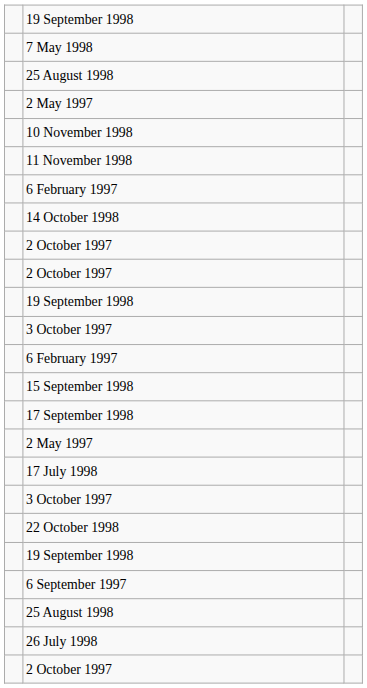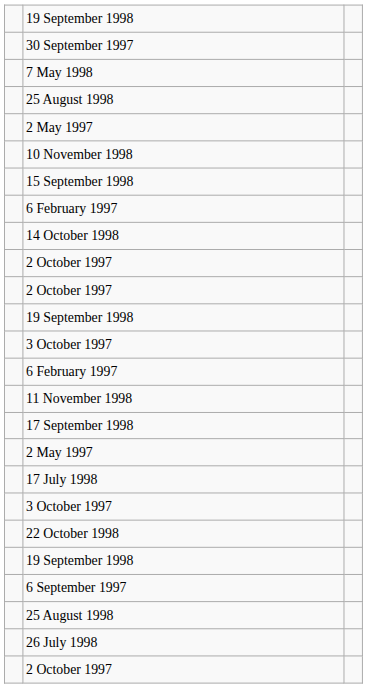 <table class="wikitable" style="font-size: 89%; float: left; width: 26em; margin-right: 1em; height: 700px">
 <tr>
 <td></td>
 <td>19 September 1998</td>
+<td></td>
+</tr>
+<tr>
+<td></td>
+<td>30 September 1997</td>
 <td></td>
 </tr>
 <tr>
 <td></td>
 <td>7 May 1998</td>
 <td></td>
 </tr>
 <tr>
 <td></td>
 <td>25 August 1998</td>
 <td></td>
 </tr>
 <tr>
 <td></td>
 <td>2 May 1997</td>
 <td></td>
 </tr>
 <tr>
 <td></td>
 <td>10 November 1998</td>
 <td></td>
 </tr>
 <tr>
 <td></td>
-<td>11 November 1998</td>
+<td>15 September 1998</td>
 <td></td>
 </tr>
 <tr>
 <td></td>
 <td>6 February 1997</td>
 <td></td>
 </tr>
 <tr>
 <td></td>
 <td>14 October 1998</td>
 <td></td>
 </tr>
 <tr>
 <td></td>
 <td>2 October 1997</td>
 <td></td>
 </tr>
 <tr>
 <td></td>
 <td>2 October 1997</td>
 <td></td>
 </tr>
 <tr>
 <td></td>
 <td>19 September 1998</td>
 <td></td>
 </tr>
 <tr>
 <td></td>
 <td>3 October 1997</td>
 <td></td>
 </tr>
 <tr>
 <td></td>
 <td>6 February 1997</td>
 <td></td>
 </tr>
 <tr>
 <td></td>
-<td>15 September 1998</td>
+<td>11 November 1998</td>
 <td></td>
 </tr>
 <tr>
 <td></td>
 <td>17 September 1998</td>
 <td></td>
 </tr>
 <tr>
 <td></td>
 <td>2 May 1997</td>
 <td></td>
 </tr>
 <tr>
 <td></td>
 <td>17 July 1998</td>
 <td></td>
 </tr>
 <tr>
 <td></td>
 <td>3 October 1997</td>
 <td></td>
 </tr>
 <tr>
 <td></td>
 <td>22 October 1998</td>
 <td></td>
 </tr>
 <tr>
 <td></td>
 <td>19 September 1998</td>
 <td></td>
 </tr>
 <tr>
 <td></td>
 <td>6 September 1997</td>
 <td></td>
 </tr>
 <tr>
 <td></td>
 <td>25 August 1998</td>
 <td></td>
 </tr>
 <tr>
 <td></td>
 <td>26 July 1998</td>
 <td></td>
 </tr>
 <tr>
 <td></td>
 <td>2 October 1997</td>
 <td></td>
 </tr>
 </table>
